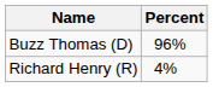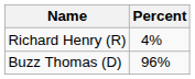 <table class="wikitable">
 <tr>
 <th>Name</th>
 <th>Percent</th>
 </tr>
 <tr>
+<td>Richard Henry (R)</td>
+<td>  4%</td>
+</tr>
+<tr>
 <td>Buzz Thomas (D)</td>
 <td>  96%</td>
 </tr>
-<tr>
-<td>Richard Henry (R)</td>
-<td>  4%</td>
-</tr>
 </table>
